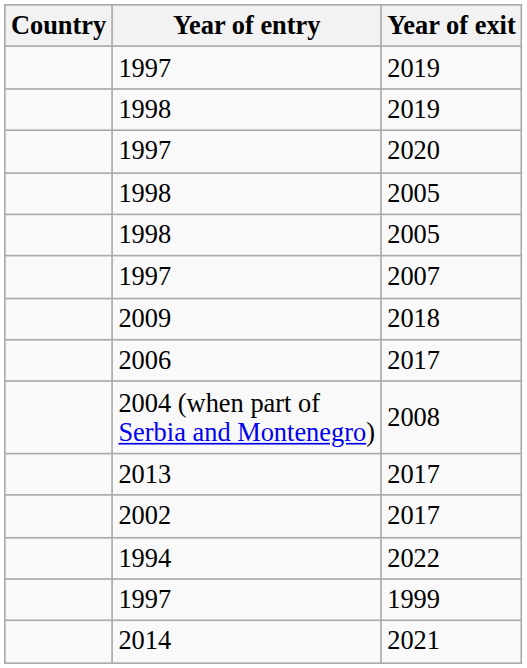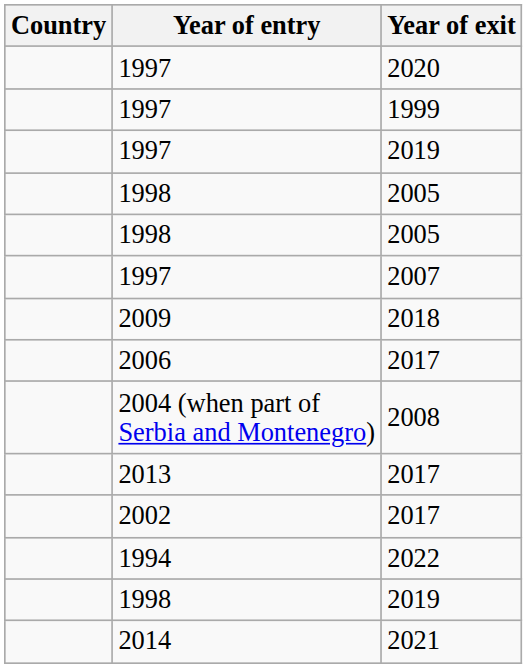 <table class="wikitable sortable">
 <tr>
 <th>Country</th>
 <th>Year of entry</th>
 <th>Year of exit</th>
 </tr>
 <tr>
 <td></td>
 <td>1997</td>
-<td>2019</td>
-</tr>
-<tr>
-<td></td>
-<td>1998</td>
-<td>2019</td>
+<td>2020</td>
 </tr>
 <tr>
 <td></td>
 <td>1997</td>
-<td>2020</td>
+<td>1999</td>
+</tr>
+<tr>
+<td></td>
+<td>1997</td>
+<td>2019</td>
 </tr>
 <tr>
 <td></td>
 <td>1998</td>
 <td>2005</td>
 </tr>
 <tr>
 <td></td>
 <td>1998</td>
 <td>2005</td>
 </tr>
 <tr>
 <td></td>
 <td>1997</td>
 <td>2007</td>
 </tr>
 <tr>
 <td></td>
 <td>2009</td>
 <td>2018</td>
 </tr>
 <tr>
 <td></td>
 <td>2006</td>
 <td>2017</td>
 </tr>
 <tr>
 <td></td>
 <td>2004 (when part of<br><a href='#'>Serbia and Montenegro</a>)</td>
 <td>2008</td>
 </tr>
 <tr>
 <td></td>
 <td>2013</td>
 <td>2017</td>
 </tr>
 <tr>
 <td></td>
 <td>2002</td>
 <td>2017</td>
 </tr>
 <tr>
 <td></td>
 <td>1994</td>
 <td>2022</td>
 </tr>
 <tr>
 <td></td>
-<td>1997</td>
-<td>1999</td>
+<td>1998</td>
+<td>2019</td>
 </tr>
 <tr>
 <td></td>
 <td>2014</td>
 <td>2021</td>
 </tr>
 </table>
